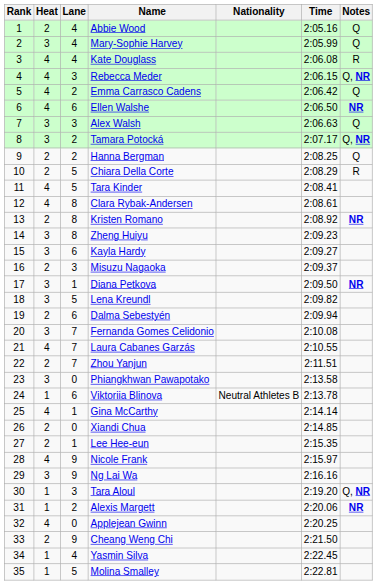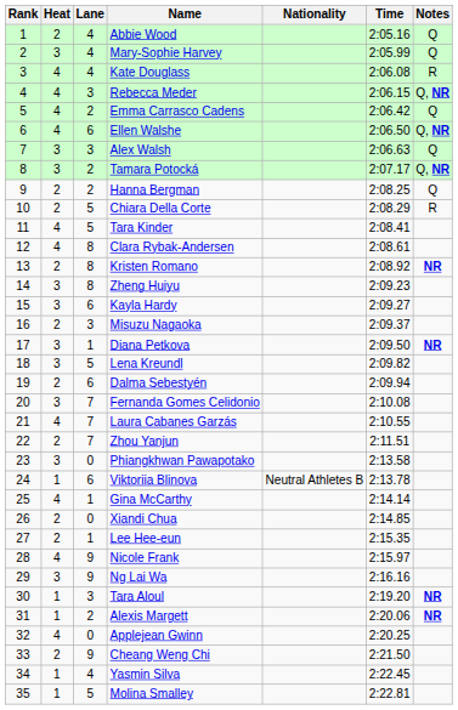 <table class="wikitable sortable" style="text-align:center">
 <tr>
 <th>Rank</th>
 <th>Heat</th>
 <th>Lane</th>
 <th>Name</th>
 <th>Nationality</th>
 <th>Time</th>
 <th>Notes</th>
 </tr>
 <tr bgcolor=ccffcc>
 <td>1</td>
 <td>2</td>
 <td>4</td>
 <td align="left"><a href='#'>Abbie Wood</a></td>
 <td align="left"></td>
 <td>2:05.16</td>
 <td>Q</td>
 </tr>
 <tr bgcolor=ccffcc>
 <td>2</td>
 <td>3</td>
 <td>4</td>
 <td align="left"><a href='#'>Mary-Sophie Harvey</a></td>
 <td align="left"></td>
 <td>2:05.99</td>
 <td>Q</td>
 </tr>
 <tr bgcolor=ccffcc>
 <td>3</td>
 <td>4</td>
 <td>4</td>
 <td align="left"><a href='#'>Kate Douglass</a></td>
 <td align="left"></td>
 <td>2:06.08</td>
 <td>R</td>
 </tr>
 <tr bgcolor=ccffcc>
 <td>4</td>
 <td>4</td>
 <td>3</td>
 <td align="left"><a href='#'>Rebecca Meder</a></td>
 <td align="left"></td>
 <td>2:06.15</td>
 <td>Q, <strong><a href='#'>NR</a></strong></td>
 </tr>
 <tr bgcolor=ccffcc>
 <td>5</td>
 <td>4</td>
 <td>2</td>
 <td align="left"><a href='#'>Emma Carrasco Cadens</a></td>
 <td align="left"></td>
 <td>2:06.42</td>
 <td>Q</td>
 </tr>
 <tr bgcolor=ccffcc>
 <td>6</td>
 <td>4</td>
 <td>6</td>
 <td align="left"><a href='#'>Ellen Walshe</a></td>
 <td align="left"></td>
 <td>2:06.50</td>
-<td><strong><a href='#'>NR</a></strong></td>
+<td>Q, <strong><a href='#'>NR</a></strong></td>
 </tr>
 <tr bgcolor=ccffcc>
 <td>7</td>
 <td>3</td>
 <td>3</td>
 <td align="left"><a href='#'>Alex Walsh</a></td>
 <td align="left"></td>
 <td>2:06.63</td>
 <td>Q</td>
 </tr>
 <tr bgcolor=ccffcc>
 <td>8</td>
 <td>3</td>
 <td>2</td>
 <td align="left"><a href='#'>Tamara Potocká</a></td>
 <td align="left"></td>
 <td>2:07.17</td>
 <td>Q, <strong><a href='#'>NR</a></strong></td>
 </tr>
 <tr>
 <td>9</td>
 <td>2</td>
 <td>2</td>
 <td align="left"><a href='#'>Hanna Bergman</a></td>
 <td align="left"></td>
 <td>2:08.25</td>
 <td>Q</td>
 </tr>
 <tr>
 <td>10</td>
 <td>2</td>
 <td>5</td>
 <td align="left"><a href='#'>Chiara Della Corte</a></td>
 <td align="left"></td>
 <td>2:08.29</td>
 <td>R</td>
 </tr>
 <tr>
 <td>11</td>
 <td>4</td>
 <td>5</td>
 <td align="left"><a href='#'>Tara Kinder</a></td>
 <td align="left"></td>
 <td>2:08.41</td>
 <td></td>
 </tr>
 <tr>
 <td>12</td>
 <td>4</td>
 <td>8</td>
 <td align="left"><a href='#'>Clara Rybak-Andersen</a></td>
 <td align="left"></td>
 <td>2:08.61</td>
 <td></td>
 </tr>
 <tr>
 <td>13</td>
 <td>2</td>
 <td>8</td>
 <td align="left"><a href='#'>Kristen Romano</a></td>
 <td align="left"></td>
 <td>2:08.92</td>
 <td><strong><a href='#'>NR</a></strong></td>
 </tr>
 <tr>
 <td>14</td>
 <td>3</td>
 <td>8</td>
 <td align="left"><a href='#'>Zheng Huiyu</a></td>
 <td align="left"></td>
 <td>2:09.23</td>
 <td></td>
 </tr>
 <tr>
 <td>15</td>
 <td>3</td>
 <td>6</td>
 <td align="left"><a href='#'>Kayla Hardy</a></td>
 <td align="left"></td>
 <td>2:09.27</td>
 <td></td>
 </tr>
 <tr>
 <td>16</td>
 <td>2</td>
 <td>3</td>
 <td align="left"><a href='#'>Misuzu Nagaoka</a></td>
 <td align="left"></td>
 <td>2:09.37</td>
 <td></td>
 </tr>
 <tr>
 <td>17</td>
 <td>3</td>
 <td>1</td>
 <td align="left"><a href='#'>Diana Petkova</a></td>
 <td align="left"></td>
 <td>2:09.50</td>
 <td><strong><a href='#'>NR</a></strong></td>
 </tr>
 <tr>
 <td>18</td>
 <td>3</td>
 <td>5</td>
 <td align="left"><a href='#'>Lena Kreundl</a></td>
 <td align="left"></td>
 <td>2:09.82</td>
 <td></td>
 </tr>
 <tr>
 <td>19</td>
 <td>2</td>
 <td>6</td>
 <td align="left"><a href='#'>Dalma Sebestyén</a></td>
 <td align="left"></td>
 <td>2:09.94</td>
 <td></td>
 </tr>
 <tr>
 <td>20</td>
 <td>3</td>
 <td>7</td>
 <td align="left"><a href='#'>Fernanda Gomes Celidonio</a></td>
 <td align="left"></td>
 <td>2:10.08</td>
 <td></td>
 </tr>
 <tr>
 <td>21</td>
 <td>4</td>
 <td>7</td>
 <td align="left"><a href='#'>Laura Cabanes Garzás</a></td>
 <td align="left"></td>
 <td>2:10.55</td>
 <td></td>
 </tr>
 <tr>
 <td>22</td>
 <td>2</td>
 <td>7</td>
 <td align="left"><a href='#'>Zhou Yanjun</a></td>
 <td align="left"></td>
 <td>2:11.51</td>
 <td></td>
 </tr>
 <tr>
 <td>23</td>
 <td>3</td>
 <td>0</td>
 <td align="left"><a href='#'>Phiangkhwan Pawapotako</a></td>
 <td align="left"></td>
 <td>2:13.58</td>
 <td></td>
 </tr>
 <tr>
 <td>24</td>
 <td>1</td>
 <td>6</td>
 <td align="left"><a href='#'>Viktoriia Blinova</a></td>
 <td align="left"> Neutral Athletes B</td>
 <td>2:13.78</td>
 <td></td>
 </tr>
 <tr>
 <td>25</td>
 <td>4</td>
 <td>1</td>
 <td align="left"><a href='#'>Gina McCarthy</a></td>
 <td align="left"></td>
 <td>2:14.14</td>
 <td></td>
 </tr>
 <tr>
 <td>26</td>
 <td>2</td>
 <td>0</td>
 <td align="left"><a href='#'>Xiandi Chua</a></td>
 <td align="left"></td>
 <td>2:14.85</td>
 <td></td>
 </tr>
 <tr>
 <td>27</td>
 <td>2</td>
 <td>1</td>
 <td align="left"><a href='#'>Lee Hee-eun</a></td>
 <td align="left"></td>
 <td>2:15.35</td>
 <td></td>
 </tr>
 <tr>
 <td>28</td>
 <td>4</td>
 <td>9</td>
 <td align="left"><a href='#'>Nicole Frank</a></td>
 <td align="left"></td>
 <td>2:15.97</td>
 <td></td>
 </tr>
 <tr>
 <td>29</td>
 <td>3</td>
 <td>9</td>
 <td align="left"><a href='#'>Ng Lai Wa</a></td>
 <td align="left"></td>
 <td>2:16.16</td>
 <td></td>
 </tr>
 <tr>
 <td>30</td>
 <td>1</td>
 <td>3</td>
 <td align="left"><a href='#'>Tara Aloul</a></td>
 <td align="left"></td>
 <td>2:19.20</td>
-<td>Q, <strong><a href='#'>NR</a></strong></td>
+<td><strong><a href='#'>NR</a></strong></td>
 </tr>
 <tr>
 <td>31</td>
 <td>1</td>
 <td>2</td>
 <td align="left"><a href='#'>Alexis Margett</a></td>
 <td align="left"></td>
 <td>2:20.06</td>
 <td><strong><a href='#'>NR</a></strong></td>
 </tr>
 <tr>
 <td>32</td>
 <td>4</td>
 <td>0</td>
 <td align="left"><a href='#'>Applejean Gwinn</a></td>
 <td align="left"></td>
 <td>2:20.25</td>
 <td></td>
 </tr>
 <tr>
 <td>33</td>
 <td>2</td>
 <td>9</td>
 <td align="left"><a href='#'>Cheang Weng Chi</a></td>
 <td align="left"></td>
 <td>2:21.50</td>
 <td></td>
 </tr>
 <tr>
 <td>34</td>
 <td>1</td>
 <td>4</td>
 <td align="left"><a href='#'>Yasmin Silva</a></td>
 <td align="left"></td>
 <td>2:22.45</td>
 <td></td>
 </tr>
 <tr>
 <td>35</td>
 <td>1</td>
 <td>5</td>
 <td align="left"><a href='#'>Molina Smalley</a></td>
 <td align="left"></td>
 <td>2:22.81</td>
 <td></td>
 </tr>
 </table>
